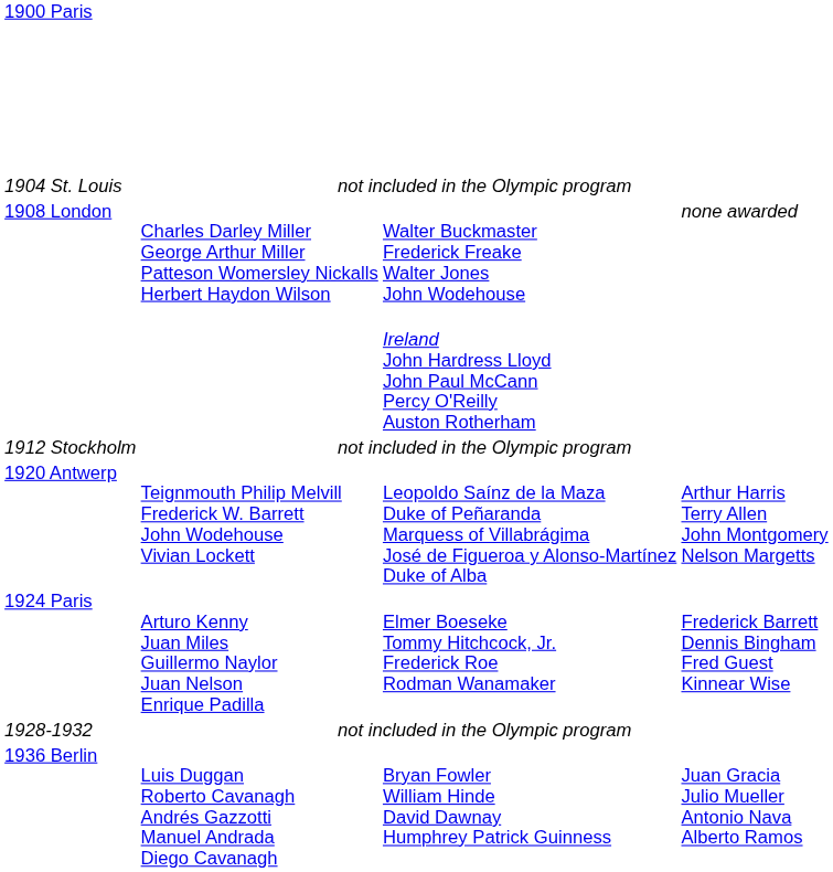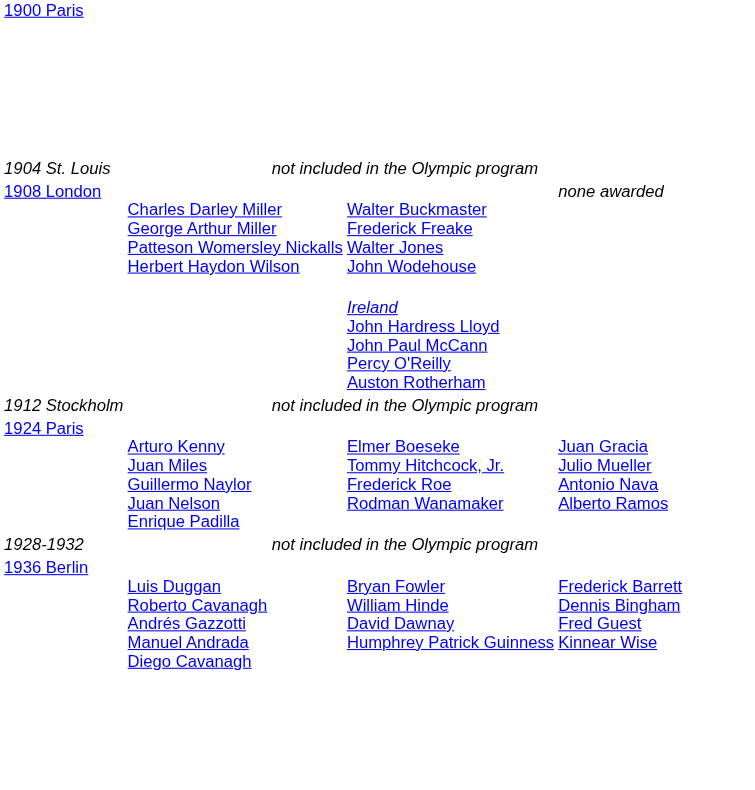 <table>
 <tr valign="top">
 <td rowspan=2><a href='#'>1900 Paris</a><br></td>
 <td rowspan=2><br><br><br><br><br></td>
 <td valign=top rowspan=2><br><br><br><br></td>
 <td><br><br><br><br></td>
 </tr>
 <tr valign="top">
 <td><br><br><br><br></td>
 </tr>
 <tr>
 <td><em>1904 St. Louis</em></td>
 <td colspan=3 align=center><em>not included in the Olympic program</em></td>
 </tr>
 <tr valign="top">
 <td rowspan=2><a href='#'>1908 London</a><br></td>
 <td valign=top rowspan=2><br><a href='#'>Charles Darley Miller</a><br><a href='#'>George Arthur Miller</a><br><a href='#'>Patteson Womersley Nickalls</a><br><a href='#'>Herbert Haydon Wilson</a></td>
 <td><br><a href='#'>Walter Buckmaster</a><br><a href='#'>Frederick Freake</a><br><a href='#'>Walter Jones</a><br><a href='#'>John Wodehouse</a></td>
 <td rowspan=2><em>none awarded</em></td>
 </tr>
 <tr>
 <td><br><em><a href='#'>Ireland</a></em><br><a href='#'>John Hardress Lloyd</a><br><a href='#'>John Paul McCann</a><br><a href='#'>Percy O'Reilly</a><br><a href='#'>Auston Rotherham</a></td>
 </tr>
 <tr>
 <td><em>1912 Stockholm</em></td>
 <td colspan=3 align=center><em>not included in the Olympic program</em></td>
 </tr>
 <tr valign="top">
-<td><a href='#'>1920 Antwerp</a><br></td>
-<td><br><a href='#'>Teignmouth Philip Melvill</a><br><a href='#'>Frederick W. Barrett</a><br><a href='#'>John Wodehouse</a><br><a href='#'>Vivian Lockett</a></td>
-<td><br><a href='#'>Leopoldo Saínz de la Maza</a><br><a href='#'>Duke of Peñaranda</a><br><a href='#'>Marquess of Villabrágima</a><br><a href='#'>José de Figueroa y Alonso-Martínez</a><br><a href='#'>Duke of Alba</a></td>
-<td><br><a href='#'>Arthur Harris</a><br><a href='#'>Terry Allen</a><br><a href='#'>John Montgomery</a><br><a href='#'>Nelson Margetts</a></td>
-</tr>
-<tr valign="top">
 <td><a href='#'>1924 Paris</a><br></td>
 <td valign=top><br><a href='#'>Arturo Kenny</a><br><a href='#'>Juan Miles</a><br><a href='#'>Guillermo Naylor</a><br><a href='#'>Juan Nelson</a><br><a href='#'>Enrique Padilla</a></td>
 <td valign=top><br><a href='#'>Elmer Boeseke</a><br><a href='#'>Tommy Hitchcock, Jr.</a><br><a href='#'>Frederick Roe</a><br><a href='#'>Rodman Wanamaker</a></td>
-<td valign=top><br><a href='#'>Frederick Barrett</a><br><a href='#'>Dennis Bingham</a><br><a href='#'>Fred Guest</a><br><a href='#'>Kinnear Wise</a></td>
+<td valign=top><br><a href='#'>Juan Gracia</a><br><a href='#'>Julio Mueller</a><br><a href='#'>Antonio Nava</a><br><a href='#'>Alberto Ramos</a></td>
 </tr>
 <tr>
 <td><em>1928-1932</em></td>
 <td colspan=3 align=center><em>not included in the Olympic program</em></td>
 </tr>
 <tr valign="top">
 <td><a href='#'>1936 Berlin</a><br></td>
 <td valign=top><br><a href='#'>Luis Duggan</a><br><a href='#'>Roberto Cavanagh</a><br><a href='#'>Andrés Gazzotti</a><br><a href='#'>Manuel Andrada</a><br><a href='#'>Diego Cavanagh</a></td>
 <td valign=top><br><a href='#'>Bryan Fowler</a><br><a href='#'>William Hinde</a><br><a href='#'>David Dawnay</a><br><a href='#'>Humphrey Patrick Guinness</a></td>
-<td valign=top><br><a href='#'>Juan Gracia</a><br><a href='#'>Julio Mueller</a><br><a href='#'>Antonio Nava</a><br><a href='#'>Alberto Ramos</a></td>
+<td valign=top><br><a href='#'>Frederick Barrett</a><br><a href='#'>Dennis Bingham</a><br><a href='#'>Fred Guest</a><br><a href='#'>Kinnear Wise</a></td>
 </tr>
 </table>
